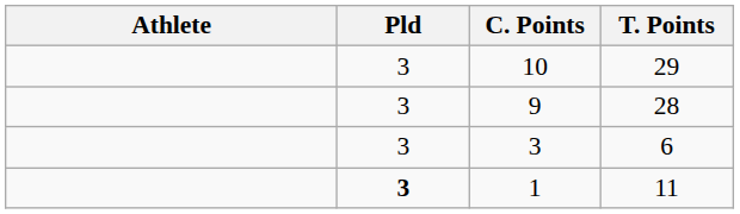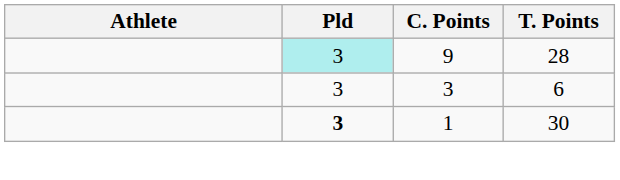 <table class="wikitable" style="text-align:center">
 <tr>
 <th width=200>Athlete</th>
 <th width=75>Pld</th>
 <th width=75>C. Points</th>
 <th width=75>T. Points</th>
 </tr>
 <tr>
 <td style="text-align:left"></td>
-<td>3</td>
-<td>10</td>
-<td>29</td>
-</tr>
-<tr>
-<td style="text-align:left"></td>
-<td>3</td>
+<td style="background: paleturquoise;">3</td>
 <td>9</td>
 <td>28</td>
 </tr>
 <tr>
 <td style="text-align:left"></td>
 <td>3</td>
 <td>3</td>
 <td>6</td>
 </tr>
 <tr>
 <td style="text-align:left"></td>
 <td><strong>3</strong></td>
 <td>1</td>
-<td>11</td>
+<td>30</td>
 </tr>
 </table>
